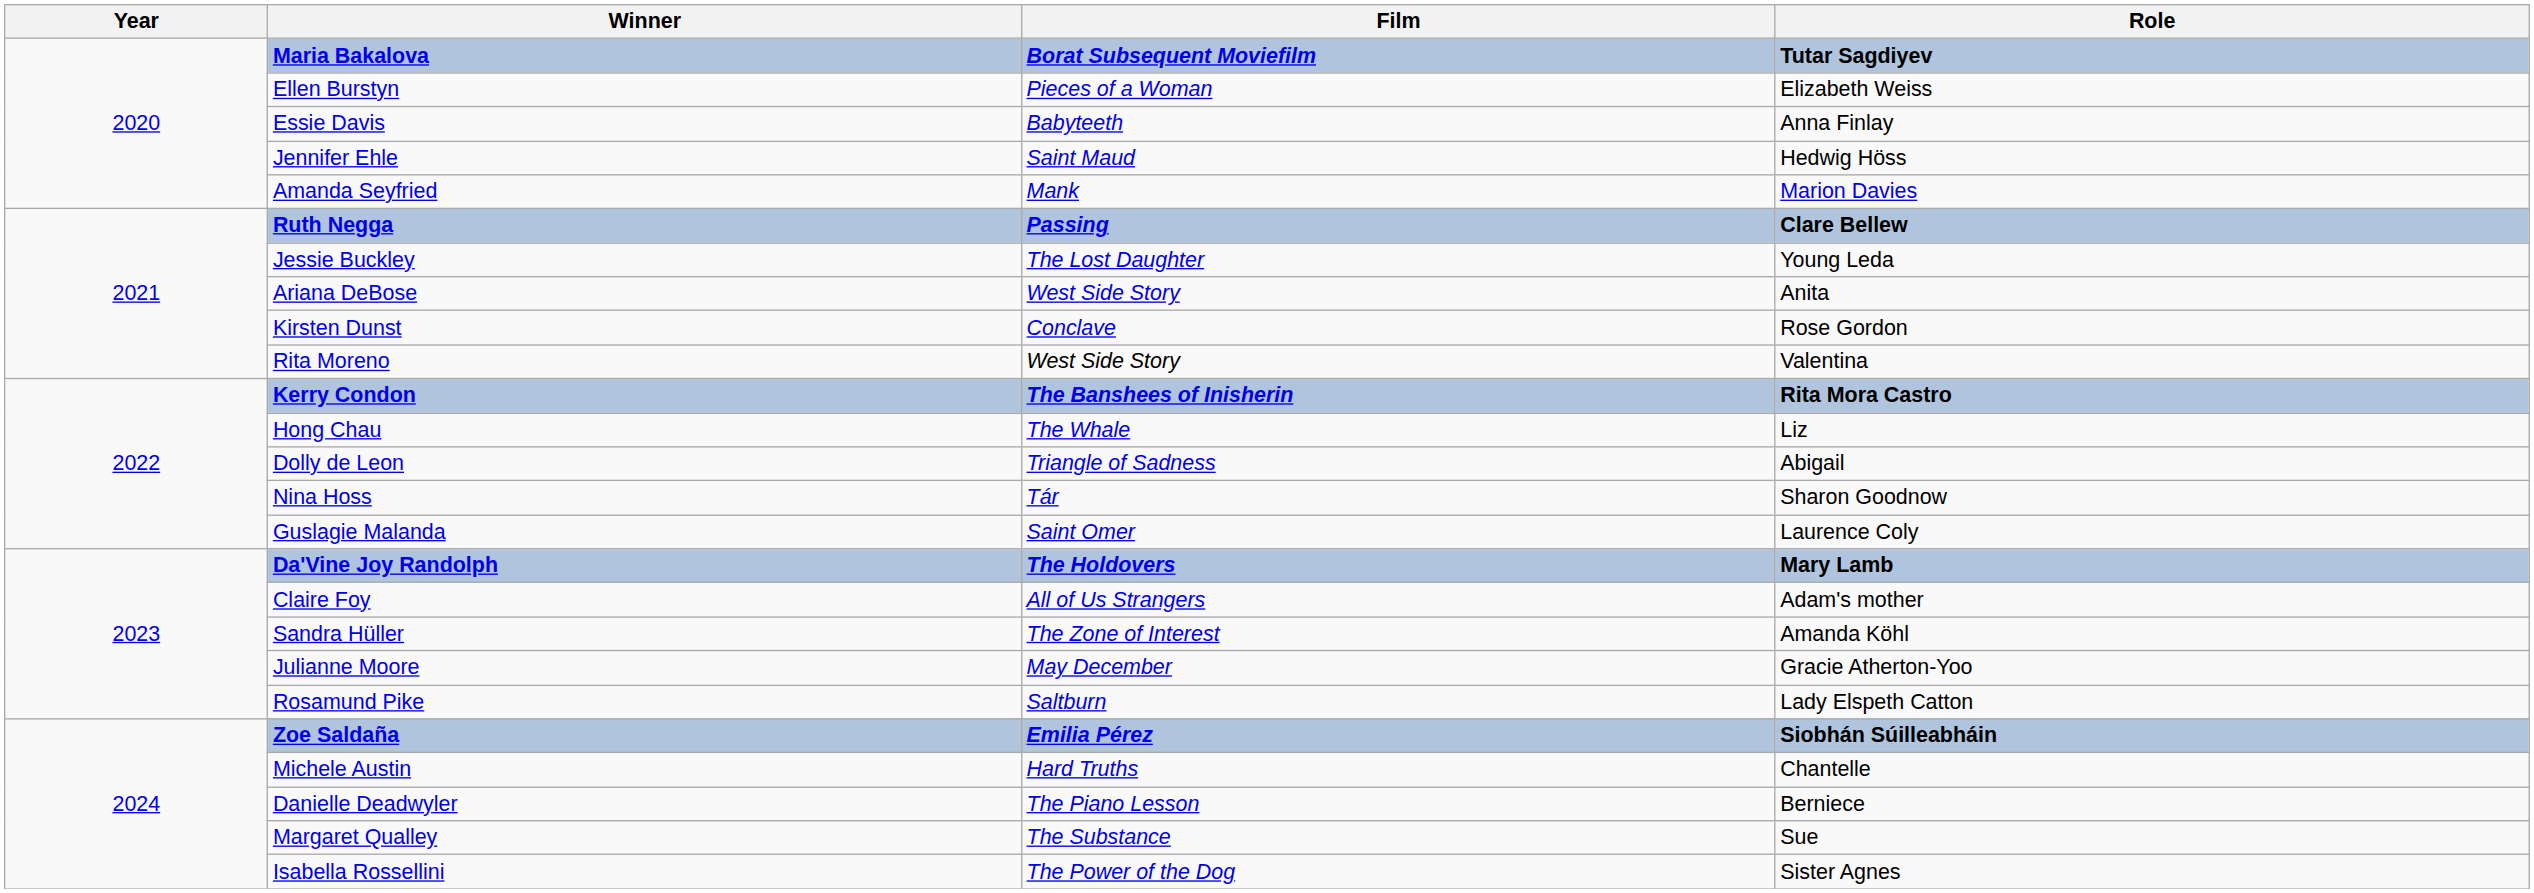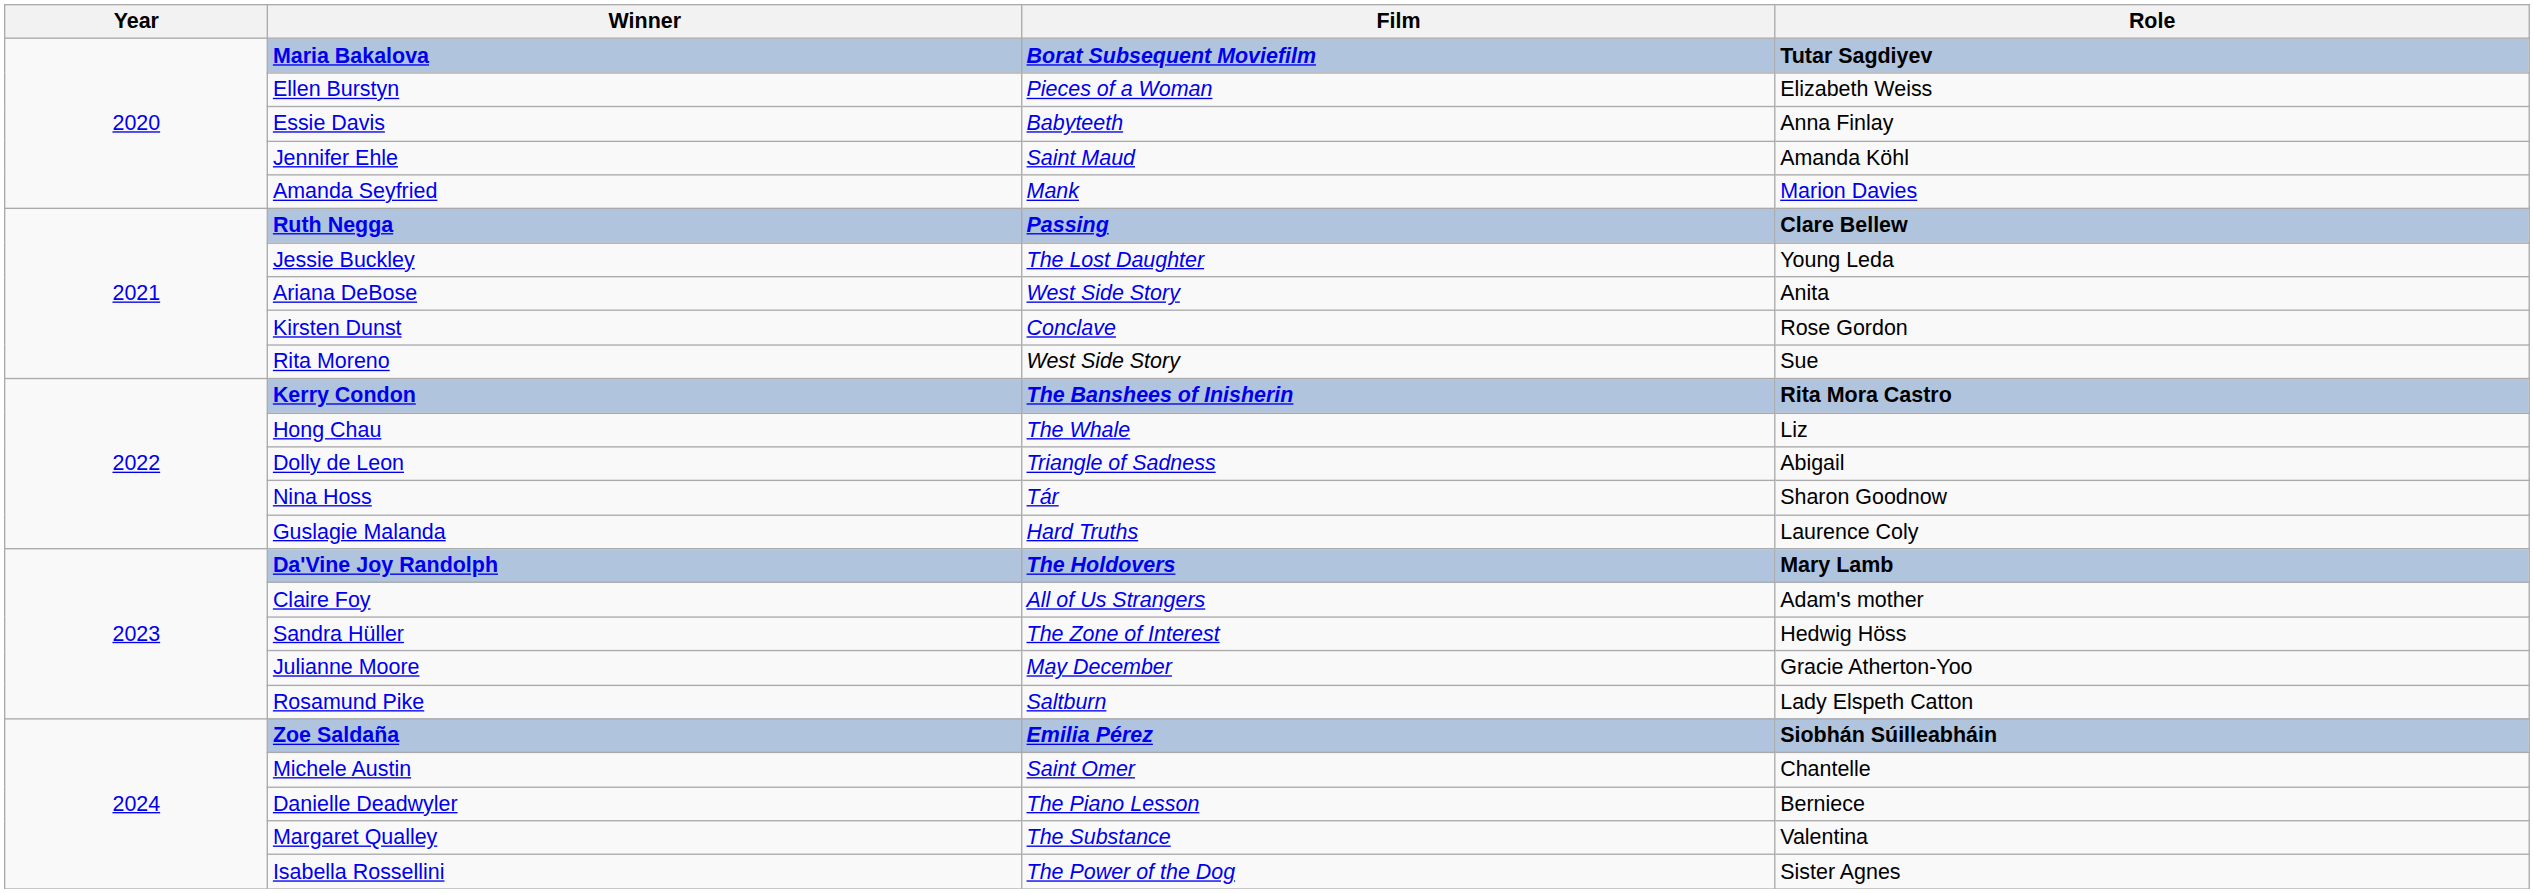 <table class="wikitable" width="95%" cellpadding="5">
 <tr>
 <th width="100"><strong>Year</strong></th>
 <th width="300"><strong>Winner</strong></th>
 <th width="300"><strong>Film</strong></th>
 <th width="300"><strong>Role</strong></th>
 </tr>
 <tr>
 <td rowspan="5" style="text-align:center;"><a href='#'>2020</a></td>
 <td style="background:#B0C4DE;"><strong><a href='#'>Maria Bakalova</a></strong></td>
 <td style="background:#B0C4DE;"><em><a href='#'><strong>Borat Subsequent Moviefilm</strong></a></em></td>
 <td style="background:#B0C4DE;"><strong>Tutar Sagdiyev</strong></td>
 </tr>
 <tr>
 <td><a href='#'>Ellen Burstyn</a></td>
 <td><em><a href='#'>Pieces of a Woman</a></em></td>
 <td>Elizabeth Weiss</td>
 </tr>
 <tr>
 <td><a href='#'>Essie Davis</a></td>
 <td><em><a href='#'>Babyteeth</a></em></td>
 <td>Anna Finlay</td>
 </tr>
 <tr>
 <td><a href='#'>Jennifer Ehle</a></td>
 <td><em><a href='#'>Saint Maud</a></em></td>
-<td>Hedwig Höss</td>
+<td>Amanda Köhl</td>
 </tr>
 <tr>
 <td><a href='#'>Amanda Seyfried</a></td>
 <td><em><a href='#'>Mank</a></em></td>
 <td><a href='#'>Marion Davies</a></td>
 </tr>
 <tr>
 <td rowspan="5" style="text-align:center;"><a href='#'>2021</a></td>
 <td style="background:#B0C4DE;"><strong><a href='#'>Ruth Negga</a></strong></td>
 <td style="background:#B0C4DE;"><em><a href='#'><strong>Passing</strong></a></em></td>
 <td style="background:#B0C4DE;"><strong>Clare Bellew</strong></td>
 </tr>
 <tr>
 <td><a href='#'>Jessie Buckley</a></td>
 <td><em><a href='#'>The Lost Daughter</a></em></td>
 <td>Young Leda</td>
 </tr>
 <tr>
 <td><a href='#'>Ariana DeBose</a></td>
 <td><em><a href='#'>West Side Story</a></em></td>
 <td>Anita</td>
 </tr>
 <tr>
 <td><a href='#'>Kirsten Dunst</a></td>
 <td><em><a href='#'>Conclave</a></em></td>
 <td>Rose Gordon</td>
 </tr>
 <tr>
 <td><a href='#'>Rita Moreno</a></td>
 <td><em>West Side Story</em></td>
-<td>Valentina</td>
+<td>Sue</td>
 </tr>
 <tr>
 <td rowspan="5" style="text-align:center;"><a href='#'>2022</a></td>
 <td style="background:#B0C4DE;"><strong><a href='#'>Kerry Condon</a></strong></td>
 <td style="background:#B0C4DE;"><em><a href='#'><strong>The Banshees of Inisherin</strong></a></em></td>
 <td style="background:#B0C4DE;"><strong>Rita Mora Castro</strong></td>
 </tr>
 <tr>
 <td><a href='#'>Hong Chau</a></td>
 <td><em><a href='#'>The Whale</a></em></td>
 <td>Liz</td>
 </tr>
 <tr>
 <td><a href='#'>Dolly de Leon</a></td>
 <td><em><a href='#'>Triangle of Sadness</a></em></td>
 <td>Abigail</td>
 </tr>
 <tr>
 <td><a href='#'>Nina Hoss</a></td>
 <td><em><a href='#'>Tár</a></em></td>
 <td>Sharon Goodnow</td>
 </tr>
 <tr>
 <td><a href='#'>Guslagie Malanda</a></td>
-<td><em><a href='#'>Saint Omer</a></em></td>
+<td><em><a href='#'>Hard Truths</a></em></td>
 <td>Laurence Coly</td>
 </tr>
 <tr>
 <td rowspan="5" style="text-align:center;"><a href='#'>2023</a></td>
 <td style="background:#B0C4DE;"><strong><a href='#'>Da'Vine Joy Randolph</a></strong></td>
 <td style="background:#B0C4DE;"><em><a href='#'><strong>The Holdovers</strong></a></em></td>
 <td style="background:#B0C4DE;"><strong>Mary Lamb</strong></td>
 </tr>
 <tr>
 <td><a href='#'>Claire Foy</a></td>
 <td><em><a href='#'>All of Us Strangers</a></em></td>
 <td>Adam's mother</td>
 </tr>
 <tr>
 <td><a href='#'>Sandra Hüller</a></td>
 <td><em><a href='#'>The Zone of Interest</a></em></td>
-<td>Amanda Köhl</td>
+<td>Hedwig Höss</td>
 </tr>
 <tr>
 <td><a href='#'>Julianne Moore</a></td>
 <td><em><a href='#'>May December</a></em></td>
 <td>Gracie Atherton-Yoo</td>
 </tr>
 <tr>
 <td><a href='#'>Rosamund Pike</a></td>
 <td><em><a href='#'>Saltburn</a></em></td>
 <td>Lady Elspeth Catton</td>
 </tr>
 <tr>
 <td rowspan="5" style="text-align:center;"><a href='#'>2024</a></td>
 <td style="background:#B0C4DE;"><strong><a href='#'>Zoe Saldaña</a></strong></td>
 <td style="background:#B0C4DE;"><em><a href='#'><strong>Emilia Pérez</strong></a></em></td>
 <td style="background:#B0C4DE;"><strong>Siobhán Súilleabháin</strong></td>
 </tr>
 <tr>
 <td><a href='#'>Michele Austin</a></td>
-<td><em><a href='#'>Hard Truths</a></em></td>
+<td><em><a href='#'>Saint Omer</a></em></td>
 <td>Chantelle</td>
 </tr>
 <tr>
 <td><a href='#'>Danielle Deadwyler</a></td>
 <td><em><a href='#'>The Piano Lesson</a></em></td>
 <td>Berniece</td>
 </tr>
 <tr>
 <td><a href='#'>Margaret Qualley</a></td>
 <td><em><a href='#'>The Substance</a></em></td>
-<td>Sue</td>
+<td>Valentina</td>
 </tr>
 <tr>
 <td><a href='#'>Isabella Rossellini</a></td>
 <td><em><a href='#'>The Power of the Dog</a></em></td>
 <td>Sister Agnes</td>
 </tr>
 </table>
